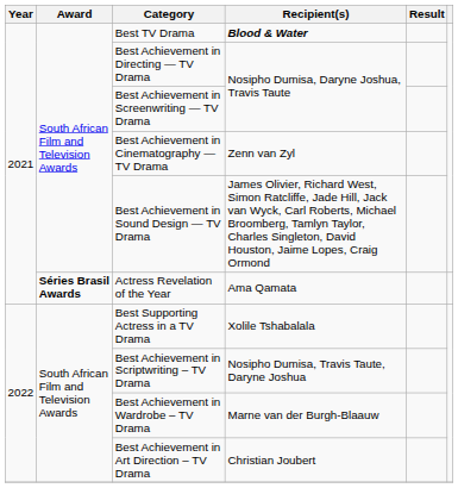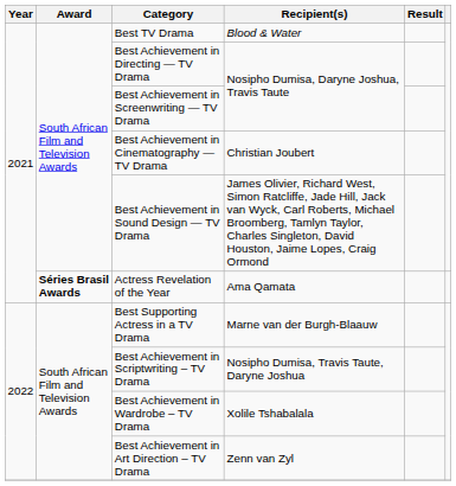 <table class="wikitable sortable plainrowheaders" style="width:99%;">
 <tr>
 <th scope="col">Year</th>
 <th scope="col">Award</th>
 <th scope="col">Category</th>
 <th scope="col">Recipient(s)</th>
 <th scope="col">Result</th>
 <th scope="col" class="unsortable"></th>
 </tr>
 <tr>
 <td rowspan="6">2021</td>
 <td rowspan="5"><a href='#'>South African Film and Television Awards</a></td>
 <td>Best TV Drama</td>
-<td><strong><em>Blood & Water</em></strong></td>
+<td><em>Blood & Water</em></td>
 <td></td>
 <td rowspan="5"></td>
 </tr>
 <tr>
 <td>Best Achievement in Directing — TV Drama</td>
 <td rowspan="2">Nosipho Dumisa, Daryne Joshua, Travis Taute</td>
 <td></td>
 </tr>
 <tr>
 <td>Best Achievement in Screenwriting — TV Drama</td>
 <td></td>
 </tr>
 <tr>
 <td>Best Achievement in Cinematography — TV Drama</td>
-<td>Zenn van Zyl</td>
+<td>Christian Joubert</td>
 <td></td>
 </tr>
 <tr>
 <td>Best Achievement in Sound Design — TV Drama</td>
 <td>James Olivier, Richard West, Simon Ratcliffe, Jade Hill, Jack van Wyck, Carl Roberts, Michael Broomberg, Tamlyn Taylor, Charles Singleton, David Houston, Jaime Lopes, Craig Ormond</td>
 <td></td>
 </tr>
 <tr>
 <td><strong>Séries Brasil Awards</strong></td>
 <td>Actress Revelation of the Year</td>
 <td>Ama Qamata</td>
 <td></td>
 <td></td>
 </tr>
 <tr>
 <td rowspan="4">2022</td>
 <td rowspan="4">South African Film and Television Awards</td>
 <td>Best Supporting Actress in a TV Drama</td>
-<td>Xolile Tshabalala</td>
+<td>Marne van der Burgh-Blaauw</td>
 <td></td>
 <td rowspan="4"></td>
 </tr>
 <tr>
 <td>Best Achievement in Scriptwriting – TV Drama</td>
 <td>Nosipho Dumisa, Travis Taute, Daryne Joshua</td>
 <td></td>
 </tr>
 <tr>
 <td>Best Achievement in Wardrobe – TV Drama</td>
-<td>Marne van der Burgh-Blaauw</td>
+<td>Xolile Tshabalala</td>
 <td></td>
 </tr>
 <tr>
 <td>Best Achievement in Art Direction – TV Drama</td>
-<td>Christian Joubert</td>
+<td>Zenn van Zyl</td>
 <td></td>
 </tr>
 <tr>
 </tr>
 </table>
